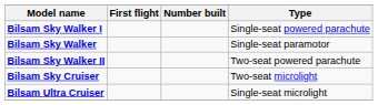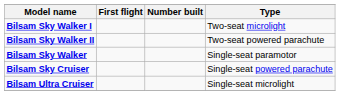 <table class="wikitable" align=center style="font-size:90%;">
 <tr>
 </tr>
 <tr style="background:#efefef;">
 <th>Model name</th>
 <th>First flight</th>
 <th>Number built</th>
 <th>Type</th>
 </tr>
 <tr>
 <td align=left><strong><a href='#'>Bilsam Sky Walker I</a></strong></td>
 <td align=center></td>
 <td align=center></td>
-<td align=left>Single-seat <a href='#'>powered parachute</a></td>
+<td align=left>Two-seat <a href='#'>microlight</a></td>
+</tr>
+<tr>
+<td align=left><strong><a href='#'>Bilsam Sky Walker II</a></strong></td>
+<td align=center></td>
+<td align=center></td>
+<td align=left>Two-seat powered parachute</td>
 </tr>
 <tr>
 <td align=left><strong><a href='#'>Bilsam Sky Walker</a></strong></td>
 <td align=center></td>
 <td align=center></td>
 <td align=left>Single-seat paramotor</td>
 </tr>
 <tr>
-<td align=left><strong><a href='#'>Bilsam Sky Walker II</a></strong></td>
-<td align=center></td>
-<td align=center></td>
-<td align=left>Two-seat powered parachute</td>
-</tr>
-<tr>
 <td align=left><strong><a href='#'>Bilsam Sky Cruiser</a></strong></td>
 <td align=center></td>
 <td align=center></td>
-<td align=left>Two-seat <a href='#'>microlight</a></td>
+<td align=left>Single-seat <a href='#'>powered parachute</a></td>
 </tr>
 <tr>
 <td align=left><strong><a href='#'>Bilsam Ultra Cruiser</a></strong></td>
 <td align=center></td>
 <td align=center></td>
 <td align=left>Single-seat microlight</td>
 </tr>
 <tr>
 </tr>
 </table>
